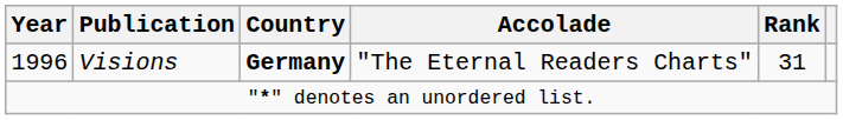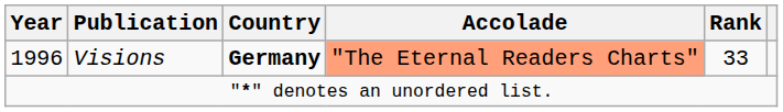 <table class="wikitable sortable" style="margin:0em 1em 1em 0pt">
 <tr>
 <th>Year</th>
 <th>Publication</th>
 <th>Country</th>
 <th>Accolade</th>
 <th>Rank</th>
 <th class=unsortable></th>
 </tr>
 <tr>
 <td align=center>1996</td>
 <td><em>Visions</em></td>
 <td><strong>Germany</strong></td>
-<td>"The Eternal Readers Charts"</td>
-<td align=center>31</td>
+<td style="background: lightsalmon;">"The Eternal Readers Charts"</td>
+<td align=center>33</td>
 <td></td>
 </tr>
 <tr class="sortbottom">
 <td colspan=6 style=font-size:8pt; align=center>"<strong>*</strong>" denotes an unordered list.</td>
 </tr>
 </table>
